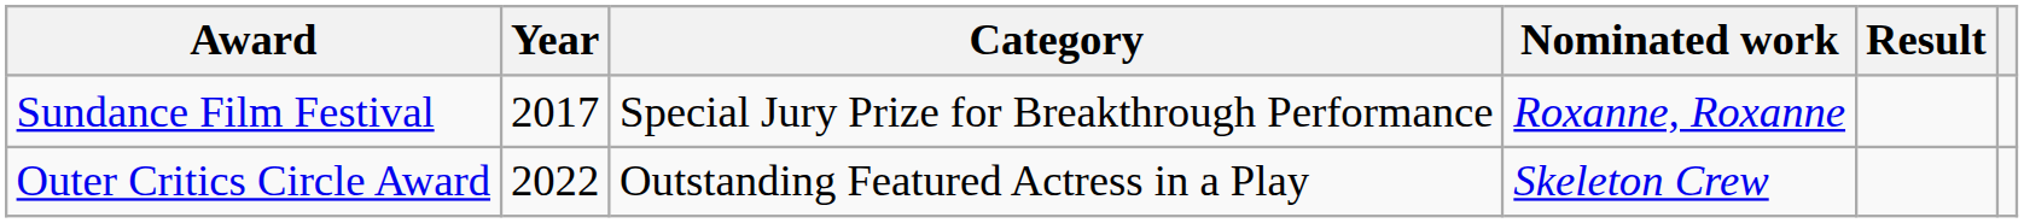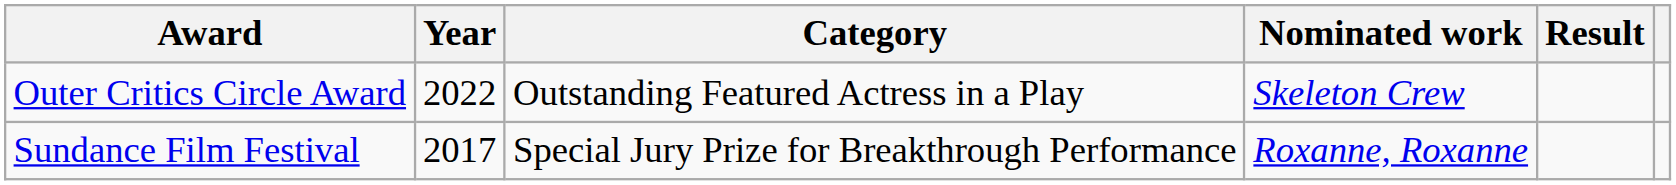 <table class="wikitable sortable">
 <tr>
 <th>Award</th>
 <th>Year</th>
 <th>Category</th>
 <th>Nominated work</th>
 <th>Result</th>
 <th></th>
 </tr>
 <tr>
+<td><a href='#'>Outer Critics Circle Award</a></td>
+<td>2022</td>
+<td>Outstanding Featured Actress in a Play</td>
+<td><em><a href='#'>Skeleton Crew</a></em></td>
+<td></td>
+<td></td>
+</tr>
+<tr>
 <td><a href='#'>Sundance Film Festival</a></td>
 <td>2017</td>
 <td>Special Jury Prize for Breakthrough Performance</td>
 <td><em><a href='#'>Roxanne, Roxanne</a></em></td>
 <td></td>
 <td></td>
 </tr>
-<tr>
-<td><a href='#'>Outer Critics Circle Award</a></td>
-<td>2022</td>
-<td>Outstanding Featured Actress in a Play</td>
-<td><em><a href='#'>Skeleton Crew</a></em></td>
-<td></td>
-<td></td>
-</tr>
 </table>
